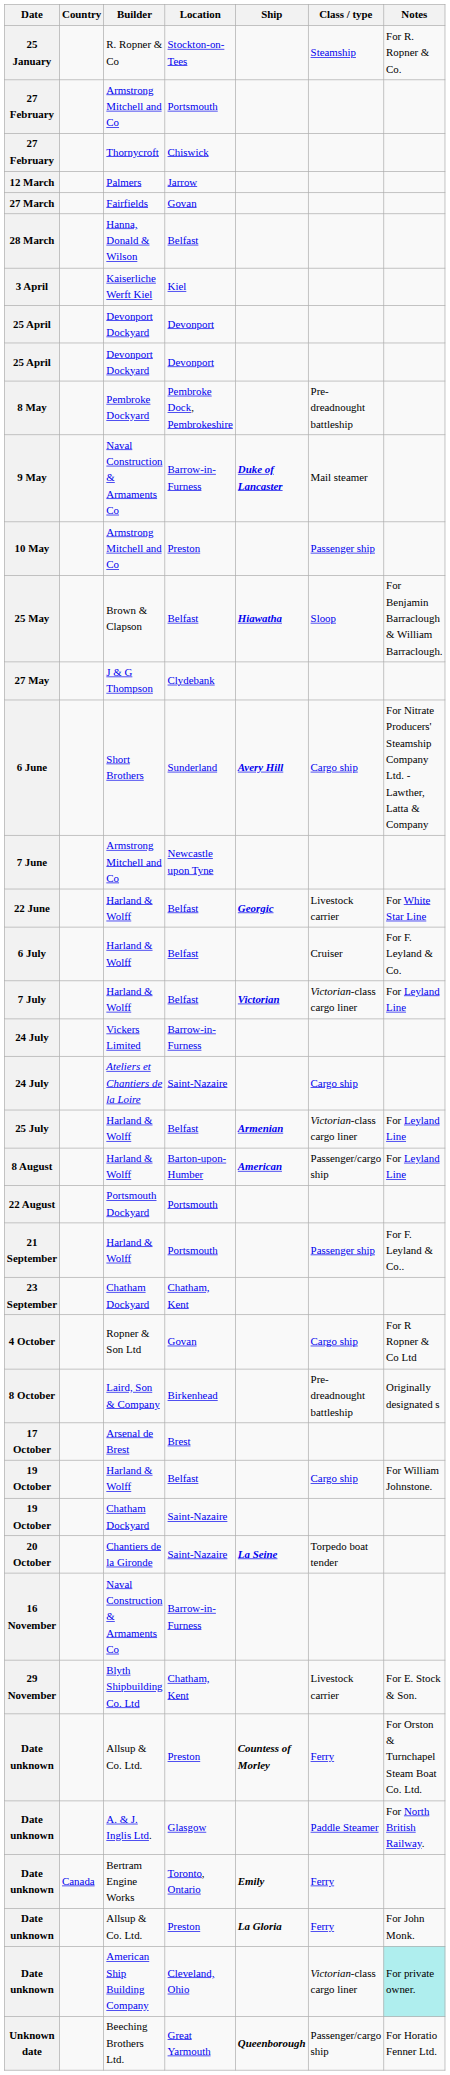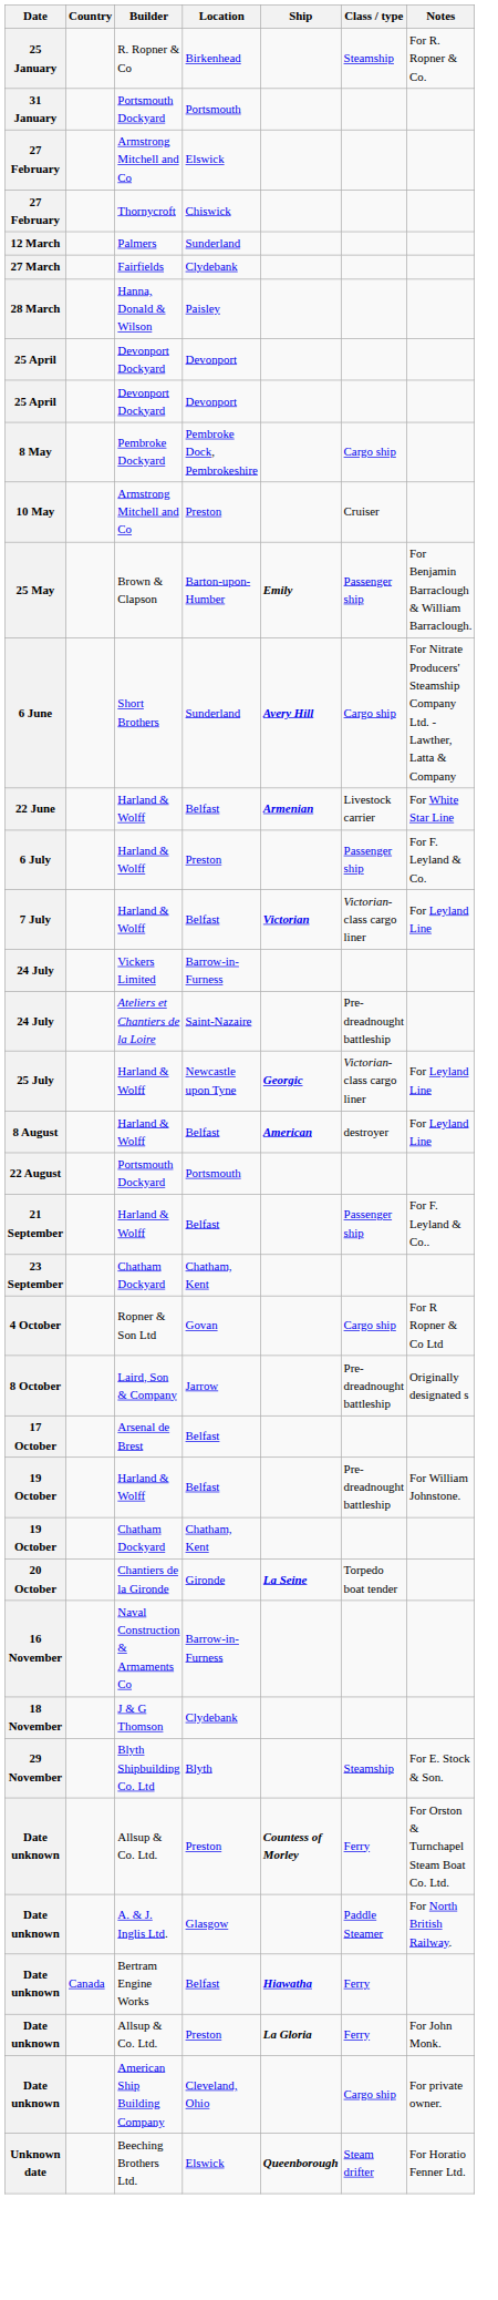 <table class="wikitable sortable" style="font-size:1.00em; line-height:1.5em;">
 <tr>
 <th style="width:100px;">Date</th>
 <th>Country</th>
 <th>Builder</th>
 <th>Location</th>
 <th>Ship</th>
 <th>Class / type</th>
 <th>Notes</th>
 </tr>
 <tr>
 <th>25 January</th>
 <td></td>
 <td>R. Ropner & Co</td>
-<td><a href='#'>Stockton-on-Tees</a></td>
+<td><a href='#'>Birkenhead</a></td>
 <td><strong></strong></td>
 <td><a href='#'>Steamship</a></td>
 <td>For R. Ropner & Co.</td>
 </tr>
 <tr>
+<th>31 January</th>
+<td></td>
+<td><a href='#'>Portsmouth Dockyard</a></td>
+<td><a href='#'>Portsmouth</a></td>
+<td><strong></strong></td>
+<td></td>
+<td></td>
+</tr>
+<tr>
 <th>27 February</th>
 <td></td>
 <td><a href='#'>Armstrong Mitchell and Co</a></td>
-<td><a href='#'>Portsmouth</a></td>
+<td><a href='#'>Elswick</a></td>
 <td><strong></strong></td>
 <td></td>
 <td></td>
 </tr>
 <tr>
 <th>27 February</th>
 <td></td>
 <td><a href='#'>Thornycroft</a></td>
 <td><a href='#'>Chiswick</a></td>
 <td><strong></strong></td>
 <td></td>
 <td></td>
 </tr>
 <tr>
 <th>12 March</th>
 <td></td>
 <td><a href='#'>Palmers</a></td>
-<td><a href='#'>Jarrow</a></td>
+<td><a href='#'>Sunderland</a></td>
 <td><strong></strong></td>
 <td></td>
 <td></td>
 </tr>
 <tr>
 <th>27 March</th>
 <td></td>
 <td><a href='#'>Fairfields</a></td>
-<td><a href='#'>Govan</a></td>
+<td><a href='#'>Clydebank</a></td>
 <td><strong></strong></td>
 <td></td>
 <td></td>
 </tr>
 <tr>
 <th>28 March</th>
 <td></td>
 <td><a href='#'>Hanna, Donald & Wilson</a></td>
-<td><a href='#'>Belfast</a></td>
-<td><strong></strong></td>
-<td></td>
-<td></td>
-</tr>
-<tr>
-<th>3 April</th>
-<td></td>
-<td><a href='#'>Kaiserliche Werft Kiel</a></td>
-<td><a href='#'>Kiel</a></td>
+<td><a href='#'>Paisley</a></td>
 <td><strong></strong></td>
 <td></td>
 <td></td>
 </tr>
 <tr>
 <th>25 April</th>
 <td></td>
 <td><a href='#'>Devonport Dockyard</a></td>
 <td><a href='#'>Devonport</a></td>
 <td><strong></strong></td>
 <td></td>
 <td></td>
 </tr>
 <tr>
 <th>25 April</th>
 <td></td>
 <td><a href='#'>Devonport Dockyard</a></td>
 <td><a href='#'>Devonport</a></td>
 <td><strong></strong></td>
 <td></td>
 <td></td>
 </tr>
 <tr>
 <th>8 May</th>
 <td></td>
 <td><a href='#'>Pembroke Dockyard</a></td>
 <td><a href='#'>Pembroke Dock</a>, <a href='#'>Pembrokeshire</a></td>
 <td><strong></strong></td>
-<td>Pre-dreadnought battleship</td>
-<td></td>
-</tr>
-<tr>
-<th>9 May</th>
-<td></td>
-<td><a href='#'>Naval Construction & Armaments Co</a></td>
-<td><a href='#'>Barrow-in-Furness</a></td>
-<td><strong><em><a href='#'>Duke of Lancaster</a></em></strong></td>
-<td>Mail steamer</td>
+<td><a href='#'>Cargo ship</a></td>
 <td></td>
 </tr>
 <tr>
 <th>10 May</th>
 <td></td>
 <td><a href='#'>Armstrong Mitchell and Co</a></td>
 <td><a href='#'>Preston</a></td>
 <td><strong></strong></td>
-<td><a href='#'>Passenger ship</a></td>
+<td>Cruiser</td>
 <td></td>
 </tr>
 <tr --->
 <th>25 May</th>
 <td></td>
 <td>Brown & Clapson</td>
-<td><a href='#'>Belfast</a></td>
-<td><a href='#'><strong><em>Hiawatha</em></strong></a></td>
-<td><a href='#'>Sloop</a></td>
+<td><a href='#'>Barton-upon-Humber</a></td>
+<td><strong><em>Emily</em></strong></td>
+<td><a href='#'>Passenger ship</a></td>
 <td>For Benjamin Barraclough & William Barraclough.</td>
-</tr>
-<tr>
-<th>27 May</th>
-<td></td>
-<td><a href='#'>J & G Thompson</a></td>
-<td><a href='#'>Clydebank</a></td>
-<td><strong></strong></td>
-<td></td>
-<td></td>
 </tr>
 <tr>
 <th>6 June</th>
 <td></td>
 <td><a href='#'>Short Brothers</a></td>
 <td><a href='#'>Sunderland</a></td>
 <td><strong><a href='#'><em>Avery Hill</em></a></strong></td>
 <td><a href='#'>Cargo ship</a></td>
 <td>For Nitrate Producers' Steamship Company Ltd. - Lawther, Latta & Company</td>
 </tr>
 <tr>
-<th>7 June</th>
-<td></td>
-<td><a href='#'>Armstrong Mitchell and Co</a></td>
-<td><a href='#'>Newcastle upon Tyne</a></td>
-<td><strong></strong></td>
-<td></td>
-<td></td>
-</tr>
-<tr>
 <th>22 June</th>
 <td></td>
 <td><a href='#'>Harland & Wolff</a></td>
 <td><a href='#'>Belfast</a></td>
-<td><strong><em><a href='#'>Georgic</a></em></strong></td>
+<td><strong><em><a href='#'>Armenian</a></em></strong></td>
 <td>Livestock carrier</td>
 <td>For <a href='#'>White Star Line</a></td>
 </tr>
 <tr ---->
 <th>6 July</th>
 <td></td>
 <td><a href='#'>Harland & Wolff</a></td>
-<td><a href='#'>Belfast</a></td>
+<td><a href='#'>Preston</a></td>
 <td><strong></strong></td>
-<td>Cruiser</td>
+<td><a href='#'>Passenger ship</a></td>
 <td>For F. Leyland & Co.</td>
 </tr>
 <tr>
 <th>7 July</th>
 <td></td>
 <td><a href='#'>Harland & Wolff</a></td>
 <td><a href='#'>Belfast</a></td>
 <td><strong><em><a href='#'>Victorian</a></em></strong></td>
 <td><em>Victorian</em>-class cargo liner</td>
 <td>For <a href='#'>Leyland Line</a></td>
 </tr>
 <tr>
 <th>24 July</th>
 <td></td>
 <td><a href='#'>Vickers Limited</a></td>
 <td><a href='#'>Barrow-in-Furness</a></td>
 <td><strong></strong></td>
 <td></td>
 <td></td>
 </tr>
 <tr>
 <th>24 July</th>
 <td></td>
 <td><em><a href='#'>Ateliers et Chantiers de la Loire</a></em></td>
 <td><a href='#'>Saint-Nazaire</a></td>
 <td><strong></strong></td>
-<td><a href='#'>Cargo ship</a></td>
+<td>Pre-dreadnought battleship</td>
 <td></td>
 </tr>
 <tr>
 <th>25 July</th>
 <td></td>
 <td><a href='#'>Harland & Wolff</a></td>
-<td><a href='#'>Belfast</a></td>
-<td><strong><em><a href='#'>Armenian</a></em></strong></td>
+<td><a href='#'>Newcastle upon Tyne</a></td>
+<td><strong><em><a href='#'>Georgic</a></em></strong></td>
 <td><em>Victorian</em>-class cargo liner</td>
 <td>For <a href='#'>Leyland Line</a></td>
 </tr>
 <tr>
 <th>8 August</th>
 <td></td>
 <td><a href='#'>Harland & Wolff</a></td>
-<td><a href='#'>Barton-upon-Humber</a></td>
+<td><a href='#'>Belfast</a></td>
 <td><strong><em><a href='#'>American</a></em></strong></td>
-<td>Passenger/cargo ship</td>
+<td> destroyer</td>
 <td>For <a href='#'>Leyland Line</a></td>
 </tr>
 <tr>
 <th>22 August</th>
 <td></td>
 <td><a href='#'>Portsmouth Dockyard</a></td>
 <td><a href='#'>Portsmouth</a></td>
 <td><strong></strong></td>
 <td></td>
 <td></td>
 </tr>
 <tr ---->
 <th>21 September</th>
 <td></td>
 <td><a href='#'>Harland & Wolff</a></td>
-<td><a href='#'>Portsmouth</a></td>
+<td><a href='#'>Belfast</a></td>
 <td><strong></strong></td>
 <td><a href='#'>Passenger ship</a></td>
 <td>For F. Leyland & Co..</td>
 </tr>
 <tr>
 <th>23 September</th>
 <td></td>
 <td><a href='#'>Chatham Dockyard</a></td>
 <td><a href='#'>Chatham, Kent</a></td>
 <td><strong></strong></td>
 <td></td>
 <td></td>
 </tr>
 <tr>
 <th>4 October</th>
 <td></td>
 <td>Ropner & Son Ltd</td>
 <td><a href='#'>Govan</a></td>
 <td><strong></strong></td>
 <td><a href='#'>Cargo ship</a></td>
 <td>For R Ropner & Co Ltd</td>
 </tr>
 <tr>
 <th>8 October</th>
 <td></td>
 <td><a href='#'>Laird, Son & Company</a></td>
-<td><a href='#'>Birkenhead</a></td>
+<td><a href='#'>Jarrow</a></td>
 <td><strong></strong></td>
 <td>Pre-dreadnought battleship</td>
 <td>Originally designated s</td>
 </tr>
 <tr>
 <th>17 October</th>
 <td></td>
 <td><a href='#'>Arsenal de Brest</a></td>
-<td><a href='#'>Brest</a></td>
+<td><a href='#'>Belfast</a></td>
 <td><strong></strong></td>
 <td></td>
 <td></td>
 </tr>
 <tr ---->
 <th>19 October</th>
 <td></td>
 <td><a href='#'>Harland & Wolff</a></td>
 <td><a href='#'>Belfast</a></td>
 <td><strong></strong></td>
-<td><a href='#'>Cargo ship</a></td>
+<td>Pre-dreadnought battleship</td>
 <td>For William Johnstone.</td>
 </tr>
 <tr>
 <th>19 October</th>
 <td></td>
 <td><a href='#'>Chatham Dockyard</a></td>
-<td><a href='#'>Saint-Nazaire</a></td>
+<td><a href='#'>Chatham, Kent</a></td>
 <td><strong></strong></td>
 <td></td>
 <td></td>
 </tr>
 <tr>
 <th>20 October</th>
 <td></td>
 <td><a href='#'>Chantiers de la Gironde</a></td>
-<td><a href='#'>Saint-Nazaire</a></td>
+<td><a href='#'>Gironde</a></td>
 <td><strong><em><a href='#'>La Seine</a></em></strong></td>
 <td>Torpedo boat tender</td>
 <td></td>
 </tr>
 <tr>
 <th>16 November</th>
 <td></td>
 <td><a href='#'>Naval Construction & Armaments Co</a></td>
 <td><a href='#'>Barrow-in-Furness</a></td>
 <td><strong></strong></td>
 <td></td>
 <td></td>
 </tr>
+<tr>
+<th>18 November</th>
+<td></td>
+<td><a href='#'>J & G Thomson</a></td>
+<td><a href='#'>Clydebank</a></td>
+<td><strong></strong></td>
+<td></td>
+<td></td>
+</tr>
 <tr ---->
 <th>29 November</th>
 <td></td>
 <td><a href='#'>Blyth Shipbuilding Co. Ltd</a></td>
-<td><a href='#'>Chatham, Kent</a></td>
+<td><a href='#'>Blyth</a></td>
 <td><strong></strong></td>
-<td>Livestock carrier</td>
+<td><a href='#'>Steamship</a></td>
 <td>For E. Stock & Son.</td>
 </tr>
 <tr ---->
 <th>Date unknown</th>
 <td></td>
 <td>Allsup & Co. Ltd.</td>
 <td><a href='#'>Preston</a></td>
 <td><strong><em>Countess of Morley</em></strong></td>
 <td><a href='#'>Ferry</a></td>
 <td>For Orston & Turnchapel Steam Boat Co. Ltd.</td>
 </tr>
 <tr ---->
 <th>Date unknown</th>
 <td></td>
 <td><a href='#'>A. & J. Inglis Ltd</a>.</td>
 <td><a href='#'>Glasgow</a></td>
 <td><strong></strong></td>
 <td><a href='#'>Paddle Steamer</a></td>
 <td>For <a href='#'>North British Railway</a>.</td>
 </tr>
 <tr>
 <th>Date unknown</th>
 <td> <a href='#'>Canada</a></td>
 <td>Bertram Engine Works</td>
-<td><a href='#'>Toronto</a>, <a href='#'>Ontario</a></td>
-<td><strong><em>Emily</em></strong></td>
+<td><a href='#'>Belfast</a></td>
+<td><a href='#'><strong><em>Hiawatha</em></strong></a></td>
 <td><a href='#'>Ferry</a></td>
 <td></td>
 </tr>
 <tr ---->
 <th>Date unknown</th>
 <td></td>
 <td>Allsup & Co. Ltd.</td>
 <td><a href='#'>Preston</a></td>
 <td><strong><em>La Gloria</em></strong></td>
 <td><a href='#'>Ferry</a></td>
 <td>For John Monk.</td>
 </tr>
 <tr ---->
 <th>Date unknown</th>
 <td></td>
 <td><a href='#'>American Ship Building Company</a></td>
 <td><a href='#'>Cleveland, Ohio</a></td>
 <td><strong></strong></td>
-<td><em>Victorian</em>-class cargo liner</td>
-<td style="background: paleturquoise;">For private owner.</td>
+<td><a href='#'>Cargo ship</a></td>
+<td>For private owner.</td>
 </tr>
 <tr ---->
 <th>Unknown date</th>
 <td></td>
 <td>Beeching Brothers Ltd.</td>
-<td><a href='#'>Great Yarmouth</a></td>
+<td><a href='#'>Elswick</a></td>
 <td><strong><em>Queenborough</em></strong></td>
-<td>Passenger/cargo ship</td>
+<td><a href='#'>Steam drifter</a></td>
 <td>For Horatio Fenner Ltd.</td>
 </tr>
 </table>
